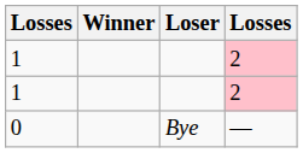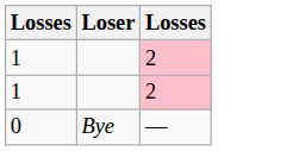 <table class=wikitable>
 <tr>
 <th>Losses</th>
-<th>Winner</th>
 <th>Loser</th>
 <th>Losses</th>
 </tr>
 <tr>
 <td>1</td>
 <td></td>
-<td></td>
 <td bgcolor=pink>2</td>
 </tr>
 <tr>
 <td>1</td>
 <td></td>
-<td></td>
 <td bgcolor=pink>2</td>
 </tr>
 <tr>
 <td>0</td>
-<td></td>
 <td><em>Bye</em></td>
 <td>—</td>
 </tr>
 </table>
